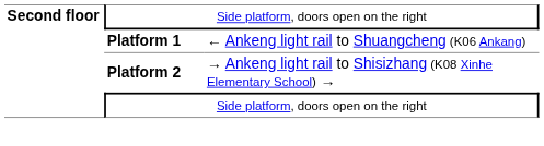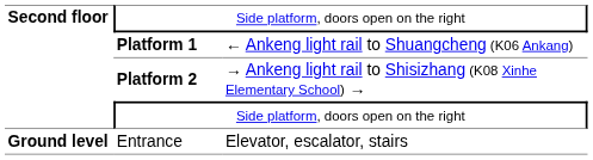 <table cellspacing=0 cellpadding=3>
 <tr>
 <td style="border-top:solid 1px gray;border-bottom:solid 1px gray;" width=100 rowspan=4 valign=top><strong>Second floor</strong></td>
 <td style="border-right:solid 2px black;border-left:solid 2px black;border-bottom:solid 2px black;border-top:solid 1px gray" colspan=2 align=center><small><a href='#'>Side platform</a>, doors open on the right</small></td>
 </tr>
 <tr>
 <td style="border-bottom:solid 1px gray;" width=100><strong>Platform 1</strong></td>
 <td style="border-bottom:solid 1px gray;" width=350>←  <a href='#'>Ankeng light rail</a> to <a href='#'>Shuangcheng</a><small> (K06 <a href='#'>Ankang</a>)</small></td>
 </tr>
 <tr>
 <td><strong>Platform 2</strong></td>
 <td><span>→</span>  <a href='#'>Ankeng light rail</a> to <a href='#'>Shisizhang</a><small> (K08 <a href='#'>Xinhe Elementary School</a>)</small> →</td>
 </tr>
 <tr>
 <td style="border-top:solid 2px black;border-right:solid 2px black;border-left:solid 2px black;border-bottom:solid 1px gray;" colspan=2 align=center><small><a href='#'>Side platform</a>, doors open on the right</small></td>
 </tr>
+<tr>
+<td style="border-bottom:solid 1px gray;" valign=top><strong>Ground level</strong></td>
+<td style="border-bottom:solid 1px gray;" valign=top>Entrance</td>
+<td style="border-bottom:solid 1px gray;" valign=top>Elevator, escalator, stairs</td>
+</tr>
 </table>
